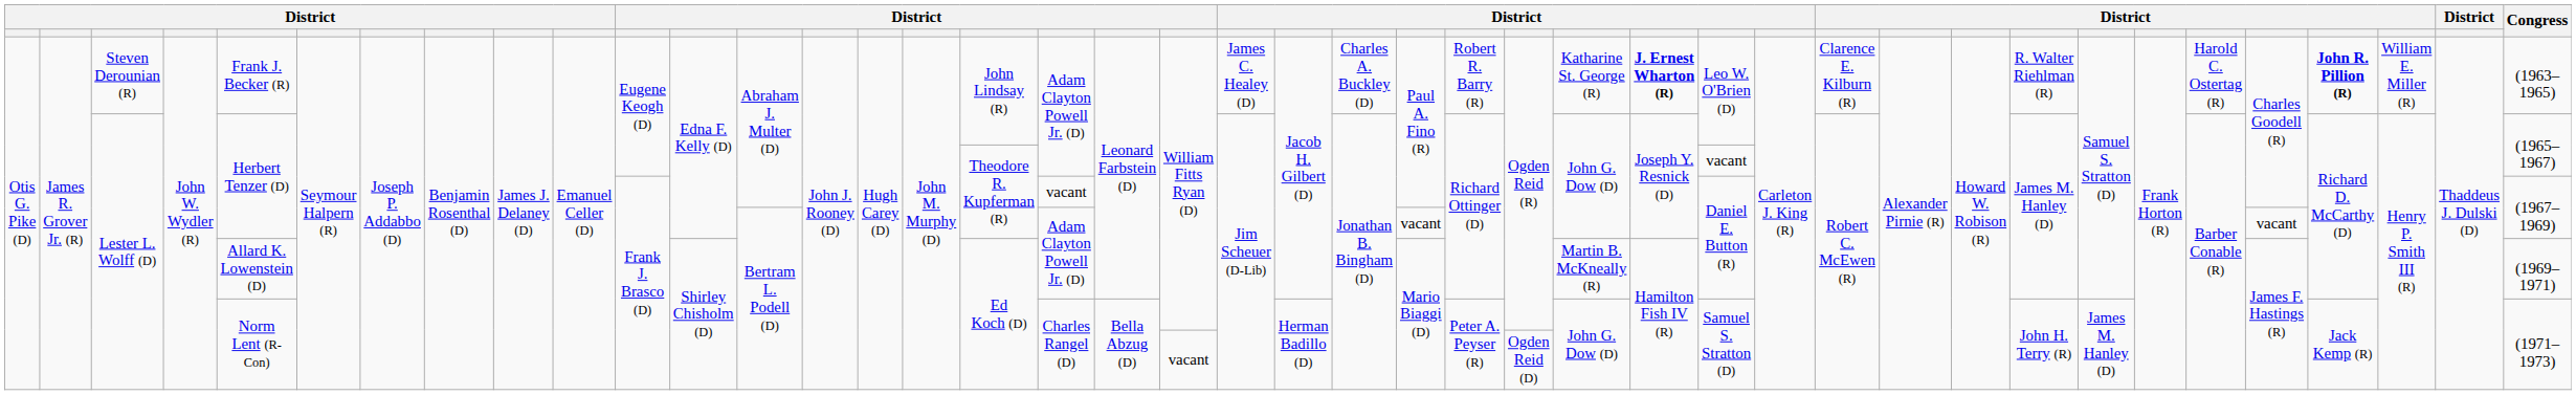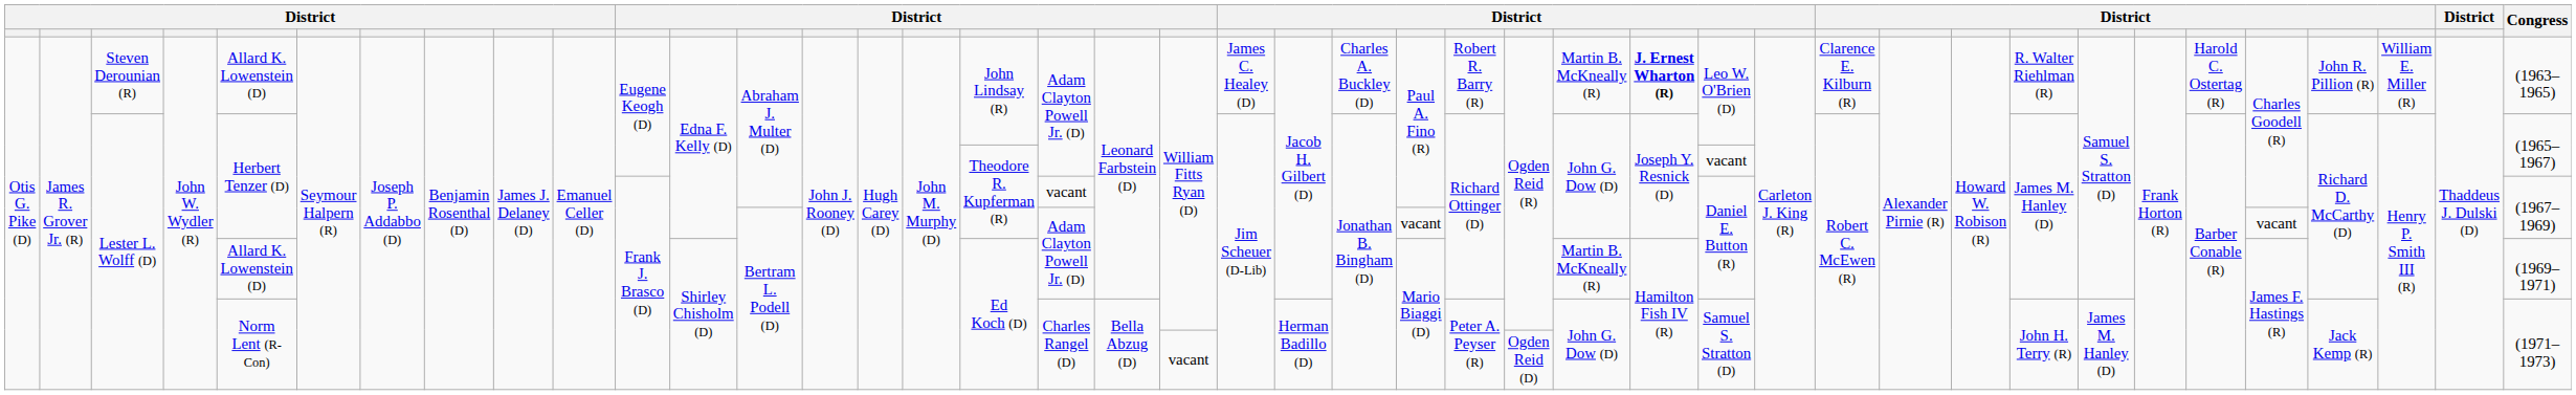 <table class=wikitable style="text-align:center">
 <tr>
 <th colspan=10>District</th>
 <th colspan=10>District</th>
 <th colspan=10>District</th>
 <th colspan=10>District</th>
 <th>District</th>
 <th rowspan=2>Congress</th>
 </tr>
 <tr>
 <th></th>
 <th></th>
 <th></th>
 <th></th>
 <th></th>
 <th></th>
 <th></th>
 <th></th>
 <th></th>
 <th></th>
 <th></th>
 <th></th>
 <th></th>
 <th></th>
 <th></th>
 <th></th>
 <th></th>
 <th></th>
 <th></th>
 <th></th>
 <th></th>
 <th></th>
 <th></th>
 <th></th>
 <th></th>
 <th></th>
 <th></th>
 <th></th>
 <th></th>
 <th></th>
 <th></th>
 <th></th>
 <th></th>
 <th></th>
 <th></th>
 <th></th>
 <th></th>
 <th></th>
 <th></th>
 <th></th>
 <th></th>
 </tr>
 <tr style="height:2em">
 <td rowspan=8 ><a href='#'>Otis G.<br>Pike</a> <small>(D)</small></td>
 <td rowspan=8 ><a href='#'>James<br>R.<br>Grover<br>Jr.</a> <small>(R)</small></td>
 <td><a href='#'>Steven<br>Derounian</a> <small>(R)</small></td>
 <td rowspan=8 ><a href='#'>John<br>W.<br>Wydler</a><br><small>(R)</small></td>
-<td><a href='#'>Frank J.<br>Becker</a> <small>(R)</small></td>
+<td><a href='#'>Allard K.<br>Lowenstein</a> <small>(D)</small></td>
 <td rowspan=8 ><a href='#'>Seymour<br>Halpern</a><br><small>(R)</small></td>
 <td rowspan=8 ><a href='#'>Joseph P.<br>Addabbo</a><br><small>(D)</small></td>
 <td rowspan=8 ><a href='#'>Benjamin<br>Rosenthal</a><br><small>(D)</small></td>
 <td rowspan=8 ><a href='#'>James J.<br>Delaney</a><br><small>(D)</small></td>
 <td rowspan=8 ><a href='#'>Emanuel<br>Celler</a><br><small>(D)</small></td>
 <td rowspan=3 ><a href='#'>Eugene<br>Keogh</a><br><small>(D)</small></td>
 <td rowspan=5 ><a href='#'>Edna F.<br>Kelly</a> <small>(D)</small></td>
 <td rowspan=4 ><a href='#'>Abraham<br>J.<br>Multer</a><br><small>(D)</small></td>
 <td rowspan=8 ><a href='#'>John J.<br>Rooney</a><br><small>(D)</small></td>
 <td rowspan=8 ><a href='#'>Hugh<br>Carey</a><br><small>(D)</small></td>
 <td rowspan=8 ><a href='#'>John M.<br>Murphy</a><br><small>(D)</small></td>
 <td rowspan=2 ><a href='#'>John<br>Lindsay</a> <small>(R)</small></td>
 <td rowspan=3 ><a href='#'>Adam<br>Clayton<br>Powell<br>Jr.</a> <small>(D)</small></td>
 <td rowspan=6 ><a href='#'>Leonard<br>Farbstein</a><br><small>(D)</small></td>
 <td rowspan=7 ><a href='#'>William<br>Fitts<br>Ryan</a><br><small>(D)</small></td>
 <td><a href='#'>James C.<br>Healey</a> <small>(D)</small></td>
 <td rowspan=6 ><a href='#'>Jacob H.<br>Gilbert</a><br><small>(D)</small></td>
 <td><a href='#'>Charles A.<br>Buckley</a> <small>(D)</small></td>
 <td rowspan=4 ><a href='#'>Paul A.<br>Fino</a><br><small>(R)</small></td>
 <td><a href='#'>Robert R.<br>Barry</a> <small>(R)</small></td>
 <td rowspan="7" ><a href='#'>Ogden<br>Reid</a> <small>(R)</small></td>
-<td><a href='#'>Katharine<br>St. George</a> <small>(R)</small></td>
+<td><a href='#'>Martin B.<br>McKneally</a> <small>(R)</small></td>
 <td><strong><a href='#'>J. Ernest<br>Wharton</a> <small>(R)</small></strong></td>
 <td rowspan=2 ><a href='#'>Leo W.<br>O'Brien</a> <small>(D)</small></td>
 <td rowspan=8 ><a href='#'>Carleton<br>J. King</a><br><small>(R)</small></td>
 <td><a href='#'>Clarence E.<br>Kilburn</a> <small>(R)</small></td>
 <td rowspan=8 ><a href='#'>Alexander<br>Pirnie</a> <small>(R)</small></td>
 <td rowspan=8 ><a href='#'>Howard<br>W.<br>Robison</a><br><small>(R)</small></td>
 <td><a href='#'>R. Walter<br>Riehlman</a> <small>(R)</small></td>
 <td rowspan=6 ><a href='#'>Samuel S.<br>Stratton</a><br><small>(D)</small></td>
 <td rowspan=8 ><a href='#'>Frank<br>Horton</a><br><small>(R)</small></td>
 <td><a href='#'>Harold C.<br>Ostertag</a> <small>(R)</small></td>
 <td rowspan=4 ><a href='#'>Charles<br>Goodell</a><br><small>(R)</small></td>
-<td><strong><a href='#'>John R.<br>Pillion</a> <small>(R)</small></strong></td>
+<td><a href='#'>John R.<br>Pillion</a> <small>(R)</small></td>
 <td><a href='#'>William E.<br>Miller</a> <small>(R)</small></td>
 <td rowspan=8 ><a href='#'>Thaddeus<br>J. Dulski</a><br><small>(D)</small></td>
 <td><strong></strong><br>(1963–1965)</td>
 </tr>
 <tr style="height:2em">
 <td rowspan=7 ><a href='#'>Lester L.<br>Wolff</a> <small>(D)</small></td>
 <td rowspan=4 ><a href='#'>Herbert<br>Tenzer</a> <small>(D)</small></td>
 <td rowspan=7 ><a href='#'>Jim<br>Scheuer</a><br><small>(D-Lib)</small></td>
 <td rowspan=7 ><a href='#'>Jonathan<br>B.<br>Bingham</a><br><small>(D)</small></td>
 <td rowspan=5 ><a href='#'>Richard<br>Ottinger</a><br><small>(D)</small></td>
 <td rowspan=4 ><a href='#'>John G.<br>Dow</a> <small>(D)</small></td>
 <td rowspan=4 ><a href='#'>Joseph Y.<br>Resnick</a> <small>(D)</small></td>
 <td rowspan=7 ><a href='#'>Robert C.<br>McEwen</a><br><small>(R)</small></td>
 <td rowspan=5 ><a href='#'>James M.<br>Hanley</a> <small>(D)</small></td>
 <td rowspan=7 ><a href='#'>Barber<br>Conable</a><br><small>(R)</small></td>
 <td rowspan=5 ><a href='#'>Richard D.<br>McCarthy</a><br><small>(D)</small></td>
 <td rowspan=7 ><a href='#'>Henry P.<br>Smith III</a><br><small>(R)</small></td>
 <td rowspan=2><strong></strong><br>(1965–1967)</td>
 </tr>
 <tr style="height:2em">
 <td rowspan=3 ><a href='#'>Theodore R.<br>Kupferman</a><br><small>(R)</small></td>
 <td>vacant</td>
 </tr>
 <tr style="height:2em">
 <td rowspan=5 ><a href='#'>Frank J.<br>Brasco</a><br><small>(D)</small></td>
 <td>vacant</td>
 <td rowspan=3 ><a href='#'>Daniel E.<br>Button</a> <small>(R)</small></td>
 <td rowspan=2><strong></strong><br>(1967–1969)</td>
 </tr>
 <tr style="height:2em">
 <td rowspan=4 ><a href='#'>Bertram<br>L.<br>Podell</a><br><small>(D)</small></td>
 <td rowspan=2 ><a href='#'>Adam<br>Clayton<br>Powell Jr.</a> <small>(D)</small></td>
 <td>vacant</td>
 <td>vacant</td>
 </tr>
 <tr style="height:2em">
 <td><a href='#'>Allard K.<br>Lowenstein</a> <small>(D)</small></td>
 <td rowspan=3 ><a href='#'>Shirley<br>Chisholm</a><br><small>(D)</small></td>
 <td rowspan=3 ><a href='#'>Ed<br>Koch</a> <small>(D)</small></td>
 <td rowspan=3 ><a href='#'>Mario<br>Biaggi</a><br><small>(D)</small></td>
 <td><a href='#'>Martin B.<br>McKneally</a> <small>(R)</small></td>
 <td rowspan=3 ><a href='#'>Hamilton<br>Fish IV</a><br><small>(R)</small></td>
 <td rowspan=3 ><a href='#'>James F.<br>Hastings</a><br><small>(R)</small></td>
 <td><strong></strong><br>(1969–1971)</td>
 </tr>
 <tr style="height:2em">
 <td rowspan=2 ><a href='#'>Norm<br>Lent</a> <small>(R-Con)</small></td>
 <td rowspan=2 ><a href='#'>Charles<br>Rangel</a> <small>(D)</small></td>
 <td rowspan=2 ><a href='#'>Bella<br>Abzug</a> <small>(D)</small></td>
 <td rowspan=2 ><a href='#'>Herman<br>Badillo</a> <small>(D)</small></td>
 <td rowspan=2 ><a href='#'>Peter A.<br>Peyser</a> <small>(R)</small></td>
 <td rowspan=2 ><a href='#'>John G.<br>Dow</a> <small>(D)</small></td>
 <td rowspan=2 ><a href='#'>Samuel S.<br>Stratton</a> <small>(D)</small></td>
 <td rowspan=2 ><a href='#'>John H.<br>Terry</a> <small>(R)</small></td>
 <td rowspan=2 ><a href='#'>James M.<br>Hanley</a> <small>(D)</small></td>
 <td rowspan=2 ><a href='#'>Jack<br>Kemp</a> <small>(R)</small></td>
 <td rowspan=2><strong></strong><br>(1971–1973)</td>
 </tr>
 <tr style="height:2em">
 <td>vacant</td>
 <td><a href='#'>Ogden Reid</a> <small>(D)</small></td>
 </tr>
 </table>
